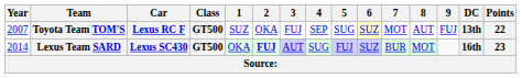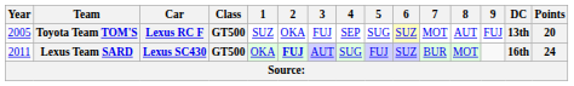 <table class="wikitable" style="text-align:center; font-size:85%">
 <tr>
 <th>Year</th>
 <th>Team</th>
 <th>Car</th>
 <th>Class</th>
 <th>1</th>
 <th>2</th>
 <th>3</th>
 <th>4</th>
 <th>5</th>
 <th>6</th>
 <th>7</th>
 <th>8</th>
 <th>9</th>
 <th>DC</th>
 <th>Points</th>
 </tr>
 <tr>
-<td><a href='#'>2007</a></td>
+<td><a href='#'>2005</a></td>
 <th nowrap>Toyota Team <a href='#'>TOM'S</a></th>
 <th nowrap><a href='#'>Lexus RC F</a></th>
 <th>GT500</th>
 <td style="background:#FFFFFF;"><a href='#'>SUZ</a></td>
 <td style="background:#FFFFFF;"><a href='#'>OKA</a></td>
 <td style="background:#FFFFFF;"><a href='#'>FUJ</a></td>
 <td style="background:#FFFFFF;"><a href='#'>SEP</a></td>
 <td style="background:#FFFFFF;"><a href='#'>SUG</a></td>
 <td style="background:#FFFFBF;"><a href='#'>SUZ</a><br></td>
 <td style="background:#FFFFFF;"><a href='#'>MOT</a></td>
 <td style="background:#FFFFFF;"><a href='#'>AUT</a></td>
 <td style="background:#FFFFFF;"><a href='#'>FUJ</a></td>
 <th>13th</th>
-<th>22</th>
+<th>20</th>
 </tr>
 <tr>
-<td><a href='#'>2014</a></td>
+<td><a href='#'>2011</a></td>
 <th nowrap>Lexus Team <a href='#'>SARD</a></th>
 <th nowrap><a href='#'>Lexus SC430</a></th>
 <th>GT500</th>
 <td style="background:#DFFFDF;"><a href='#'>OKA</a><br></td>
 <td style="background:#DFFFDF;"><strong><a href='#'>FUJ</a><br></strong></td>
 <td style="background:#CFCFFF;"><a href='#'>AUT</a><br></td>
 <td style="background:#DFFFDF;"><a href='#'>SUG</a><br></td>
 <td style="background:#CFCFFF;"><a href='#'>FUJ</a><br></td>
 <td style="background:#CFCFFF;"><a href='#'>SUZ</a><br></td>
 <td style="background:#DFFFDF;"><a href='#'>BUR</a><br></td>
 <td style="background:#DFFFDF;"><a href='#'>MOT</a><br></td>
 <td></td>
 <th>16th</th>
-<th>23</th>
+<th>24</th>
 </tr>
 <tr>
 <th colspan="15">Source:</th>
 </tr>
 </table>
